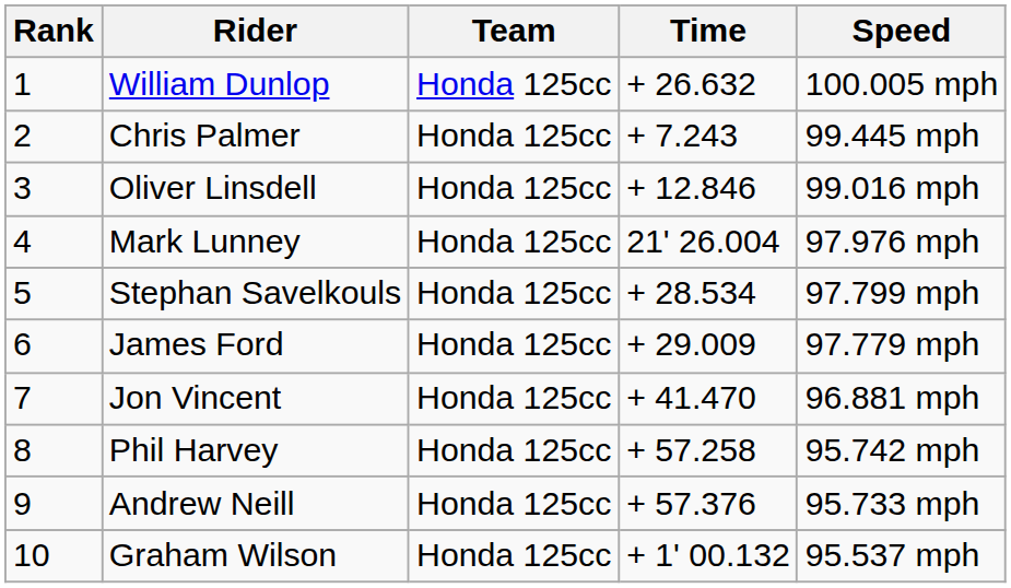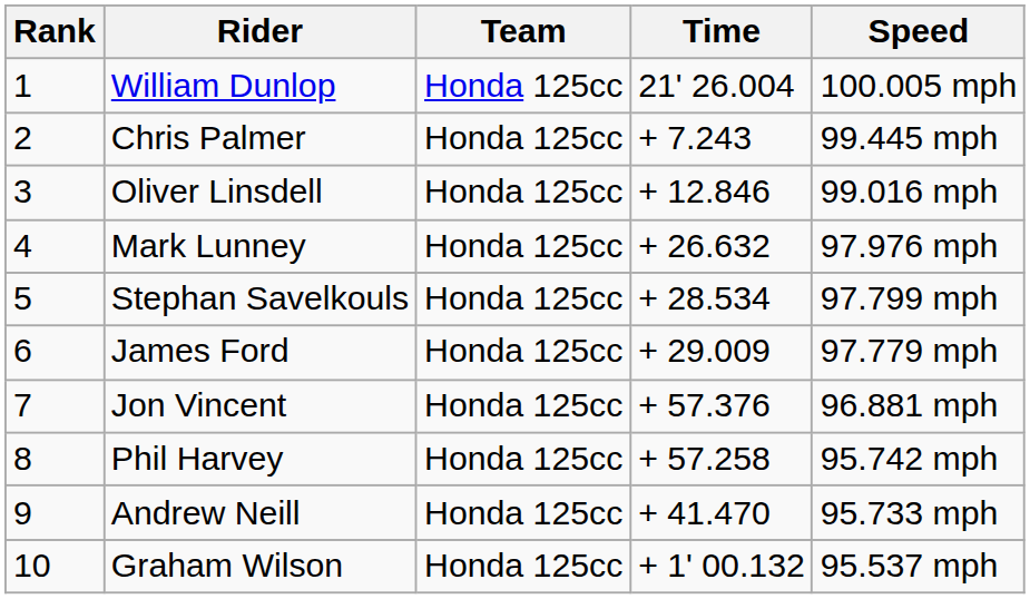 <table class="wikitable">
 <tr style="background:#efefef;">
 <th>Rank</th>
 <th>Rider</th>
 <th>Team</th>
 <th>Time</th>
 <th>Speed</th>
 </tr>
 <tr>
 <td>1</td>
 <td> <a href='#'>William Dunlop</a></td>
 <td><a href='#'>Honda</a> 125cc</td>
-<td>+ 26.632</td>
+<td>21' 26.004</td>
 <td>100.005 mph</td>
 </tr>
 <tr>
 <td>2</td>
 <td> Chris Palmer</td>
 <td>Honda 125cc</td>
 <td>+ 7.243</td>
 <td>99.445 mph</td>
 </tr>
 <tr>
 <td>3</td>
 <td> Oliver Linsdell</td>
 <td>Honda 125cc</td>
 <td>+ 12.846</td>
 <td>99.016 mph</td>
 </tr>
 <tr>
 <td>4</td>
 <td> Mark Lunney</td>
 <td>Honda 125cc</td>
-<td>21' 26.004</td>
+<td>+ 26.632</td>
 <td>97.976 mph</td>
 </tr>
 <tr>
 <td>5</td>
 <td> Stephan Savelkouls</td>
 <td>Honda 125cc</td>
 <td>+ 28.534</td>
 <td>97.799 mph</td>
 </tr>
 <tr>
 <td>6</td>
 <td> James Ford</td>
 <td>Honda 125cc</td>
 <td>+ 29.009</td>
 <td>97.779 mph</td>
 </tr>
 <tr>
 <td>7</td>
 <td> Jon Vincent</td>
 <td>Honda 125cc</td>
-<td>+ 41.470</td>
+<td>+ 57.376</td>
 <td>96.881 mph</td>
 </tr>
 <tr>
 <td>8</td>
 <td> Phil Harvey</td>
 <td>Honda 125cc</td>
 <td>+ 57.258</td>
 <td>95.742 mph</td>
 </tr>
 <tr>
 <td>9</td>
 <td> Andrew Neill</td>
 <td>Honda 125cc</td>
-<td>+ 57.376</td>
+<td>+ 41.470</td>
 <td>95.733 mph</td>
 </tr>
 <tr>
 <td>10</td>
 <td> Graham Wilson</td>
 <td>Honda 125cc</td>
 <td>+ 1' 00.132</td>
 <td>95.537 mph</td>
 </tr>
 </table>
